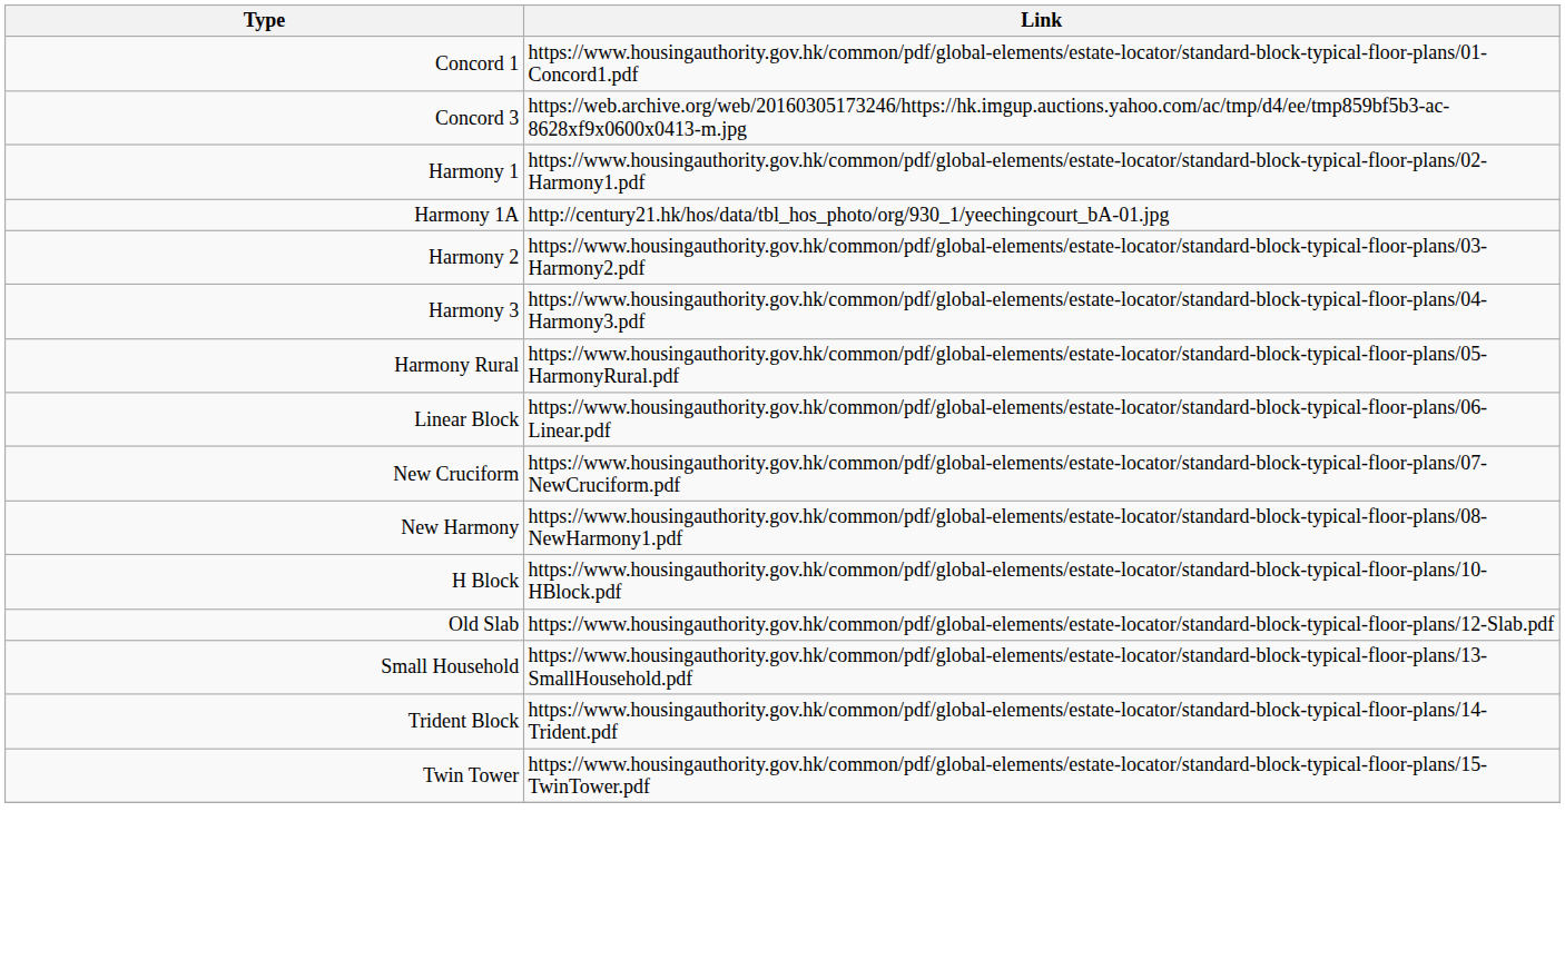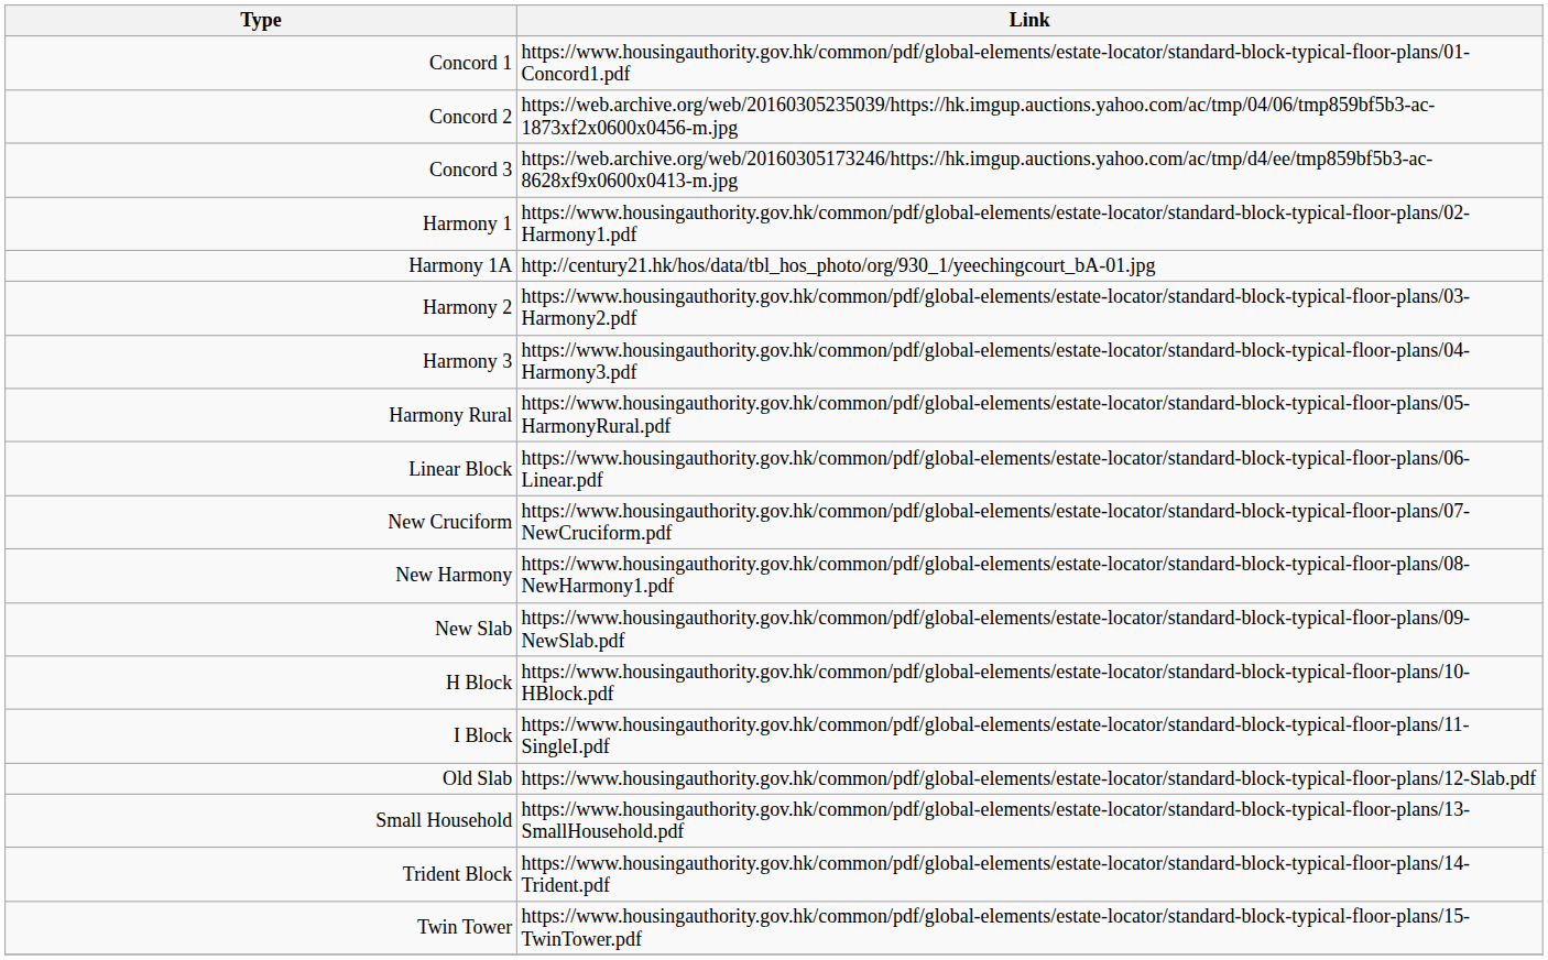 <table class="wikitable">
 <tr>
 <th width="25%">Type</th>
 <th width="25%">Link</th>
 </tr>
 <tr>
 <td align="right">Concord 1</td>
 <td align="left">https://www.housingauthority.gov.hk/common/pdf/global-elements/estate-locator/standard-block-typical-floor-plans/01-Concord1.pdf </td>
+</tr>
+<tr>
+<td align="right">Concord 2</td>
+<td align="left">https://web.archive.org/web/20160305235039/https://hk.imgup.auctions.yahoo.com/ac/tmp/04/06/tmp859bf5b3-ac-1873xf2x0600x0456-m.jpg</td>
 </tr>
 <tr>
 <td align="right">Concord 3</td>
 <td align="left">https://web.archive.org/web/20160305173246/https://hk.imgup.auctions.yahoo.com/ac/tmp/d4/ee/tmp859bf5b3-ac-8628xf9x0600x0413-m.jpg</td>
 </tr>
 <tr>
 <td align="right">Harmony 1</td>
 <td align="left">https://www.housingauthority.gov.hk/common/pdf/global-elements/estate-locator/standard-block-typical-floor-plans/02-Harmony1.pdf </td>
 </tr>
 <tr>
 <td align="right">Harmony 1A</td>
 <td align="left">http://century21.hk/hos/data/tbl_hos_photo/org/930_1/yeechingcourt_bA-01.jpg </td>
 </tr>
 <tr>
 <td align="right">Harmony 2</td>
 <td align="left">https://www.housingauthority.gov.hk/common/pdf/global-elements/estate-locator/standard-block-typical-floor-plans/03-Harmony2.pdf </td>
 </tr>
 <tr>
 <td align="right">Harmony 3</td>
 <td align="left">https://www.housingauthority.gov.hk/common/pdf/global-elements/estate-locator/standard-block-typical-floor-plans/04-Harmony3.pdf </td>
 </tr>
 <tr>
 <td align="right">Harmony Rural</td>
 <td align="left">https://www.housingauthority.gov.hk/common/pdf/global-elements/estate-locator/standard-block-typical-floor-plans/05-HarmonyRural.pdf </td>
 </tr>
 <tr>
 <td align="right">Linear Block</td>
 <td align="left">https://www.housingauthority.gov.hk/common/pdf/global-elements/estate-locator/standard-block-typical-floor-plans/06-Linear.pdf </td>
 </tr>
 <tr>
 <td align="right">New Cruciform</td>
 <td align="left">https://www.housingauthority.gov.hk/common/pdf/global-elements/estate-locator/standard-block-typical-floor-plans/07-NewCruciform.pdf </td>
 </tr>
 <tr>
 <td align="right">New Harmony</td>
 <td align="left">https://www.housingauthority.gov.hk/common/pdf/global-elements/estate-locator/standard-block-typical-floor-plans/08-NewHarmony1.pdf </td>
 </tr>
 <tr>
+<td align="right">New Slab</td>
+<td align="left">https://www.housingauthority.gov.hk/common/pdf/global-elements/estate-locator/standard-block-typical-floor-plans/09-NewSlab.pdf </td>
+</tr>
+<tr>
 <td align="right">H Block</td>
 <td align="left">https://www.housingauthority.gov.hk/common/pdf/global-elements/estate-locator/standard-block-typical-floor-plans/10-HBlock.pdf </td>
+</tr>
+<tr>
+<td align="right">I Block</td>
+<td align="left">https://www.housingauthority.gov.hk/common/pdf/global-elements/estate-locator/standard-block-typical-floor-plans/11-SingleI.pdf </td>
 </tr>
 <tr>
 <td align="right">Old Slab</td>
 <td align="left">https://www.housingauthority.gov.hk/common/pdf/global-elements/estate-locator/standard-block-typical-floor-plans/12-Slab.pdf </td>
 </tr>
 <tr>
 <td align="right">Small Household</td>
 <td align="left">https://www.housingauthority.gov.hk/common/pdf/global-elements/estate-locator/standard-block-typical-floor-plans/13-SmallHousehold.pdf </td>
 </tr>
 <tr>
 <td align="right">Trident Block</td>
 <td align="left">https://www.housingauthority.gov.hk/common/pdf/global-elements/estate-locator/standard-block-typical-floor-plans/14-Trident.pdf </td>
 </tr>
 <tr>
 <td align="right">Twin Tower</td>
 <td align="left">https://www.housingauthority.gov.hk/common/pdf/global-elements/estate-locator/standard-block-typical-floor-plans/15-TwinTower.pdf </td>
 </tr>
 <tr>
 </tr>
 </table>
